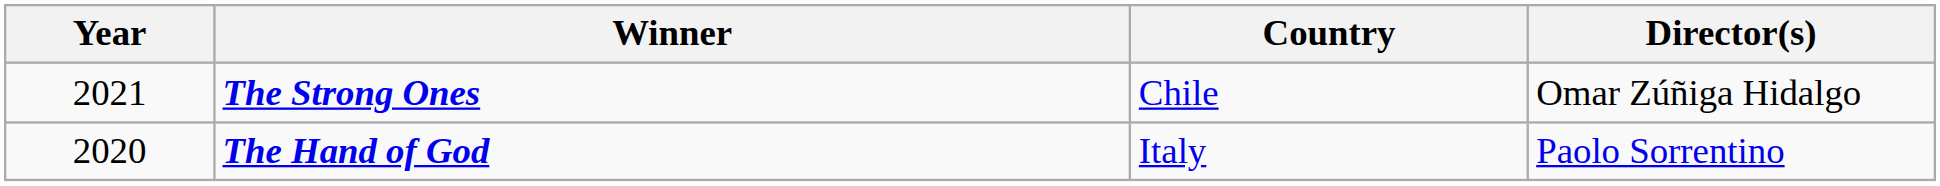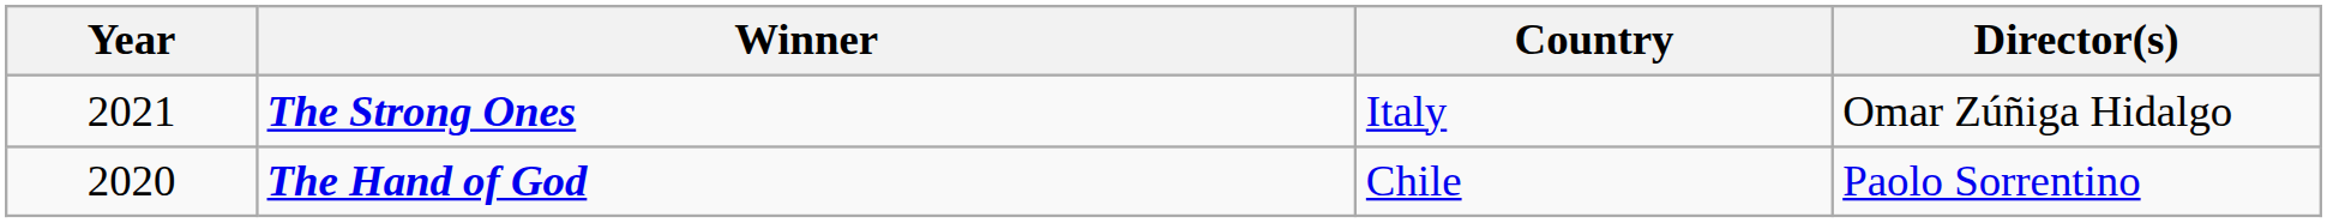 <table class="wikitable" width="95%" cellpadding="5">
 <tr>
 <th width="100"><strong>Year</strong></th>
 <th width="500"><strong>Winner</strong></th>
 <th width="200"><strong>Country</strong></th>
 <th width="200"><strong>Director(s)</strong></th>
 </tr>
 <tr>
 <td style="text-align:center;">2021</td>
 <td><strong><em><a href='#'>The Strong Ones</a></em></strong></td>
-<td><a href='#'>Chile</a></td>
+<td><a href='#'>Italy</a></td>
 <td>Omar Zúñiga Hidalgo</td>
 </tr>
 <tr>
 <td style="text-align:center;">2020</td>
 <td><strong><em><a href='#'>The Hand of God</a></em></strong></td>
-<td><a href='#'>Italy</a></td>
+<td><a href='#'>Chile</a></td>
 <td><a href='#'>Paolo Sorrentino</a></td>
 </tr>
 </table>
